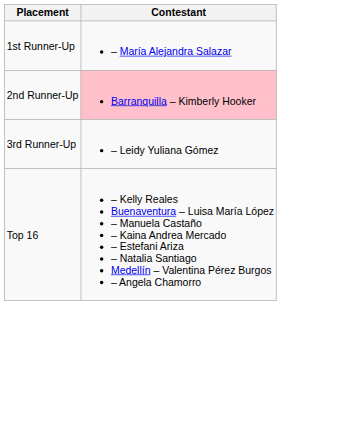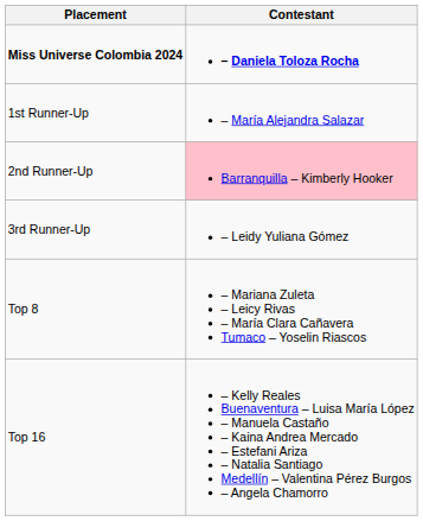 <table class="wikitable sortable" style="font-size:95%;">
 <tr>
 <th>Placement</th>
 <th>Contestant</th>
+</tr>
+<tr>
+<td><strong>Miss Universe Colombia 2024</strong></td>
+<td><br><ul><li><strong> – <a href='#'>Daniela Toloza Rocha</a></strong></li></ul></td>
 </tr>
 <tr>
 <td>1st Runner-Up</td>
 <td><br><ul><li> – <a href='#'>María Alejandra Salazar</a></li></ul></td>
 </tr>
 <tr>
 <td>2nd Runner-Up</td>
 <td style="background: pink;"><br><ul><li> <a href='#'>Barranquilla</a> – Kimberly Hooker</li></ul></td>
 </tr>
 <tr>
 <td>3rd Runner-Up</td>
 <td><br><ul><li> – Leidy Yuliana Gómez</li></ul></td>
 </tr>
 <tr>
+<td>Top 8</td>
+<td><br><ul><li> – Mariana Zuleta</li><li> – Leicy Rivas</li><li> – María Clara Cañavera</li><li> <a href='#'>Tumaco</a> – Yoselin Riascos</li></ul></td>
+</tr>
+<tr>
 <td>Top 16</td>
 <td><br><ul><li> – Kelly Reales</li><li> <a href='#'>Buenaventura</a> – Luisa María López</li><li> – Manuela Castaño</li><li> – Kaina Andrea Mercado</li><li> – Estefani Ariza</li><li> – Natalia Santiago</li><li> <a href='#'>Medellín</a> – Valentina Pérez Burgos</li><li> – Angela Chamorro</li></ul></td>
 </tr>
 </table>
